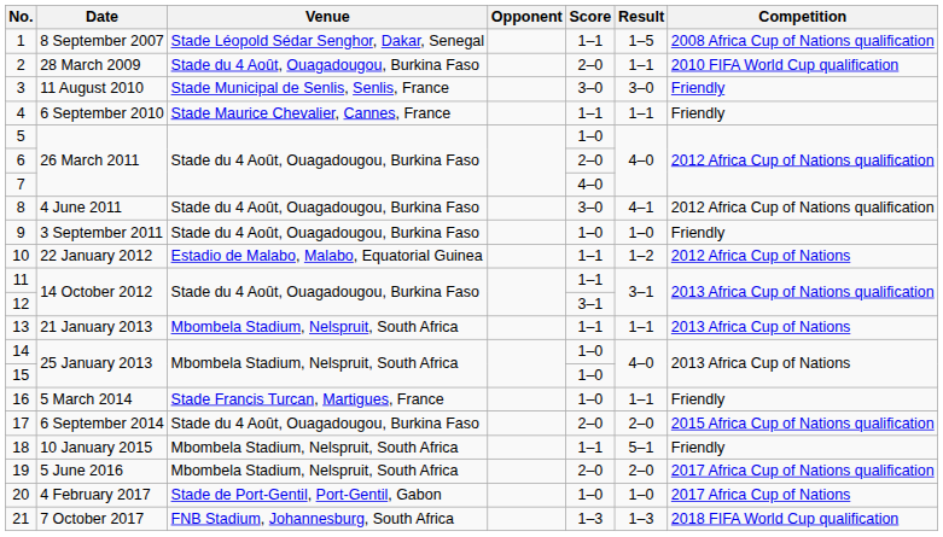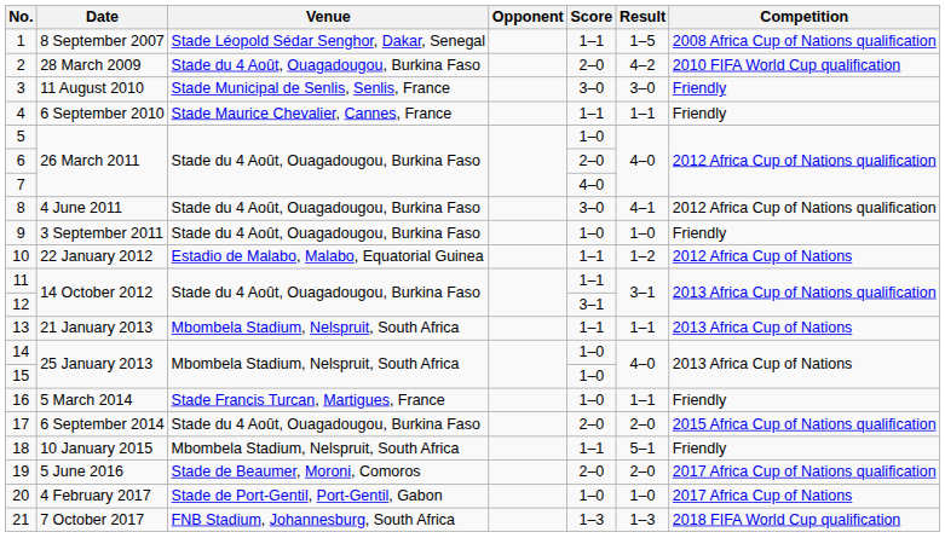 <table class="wikitable sortable">
 <tr>
 <th scope="col">No.</th>
 <th scope="col">Date</th>
 <th scope="col">Venue</th>
 <th scope="col">Opponent</th>
 <th scope="col">Score</th>
 <th scope="col">Result</th>
 <th scope="col">Competition</th>
 </tr>
 <tr>
 <td style="text-align:center">1</td>
 <td>8 September 2007</td>
 <td><a href='#'>Stade Léopold Sédar Senghor</a>, <a href='#'>Dakar</a>, Senegal</td>
 <td></td>
 <td style="text-align:center">1–1</td>
 <td style="text-align:center">1–5</td>
 <td><a href='#'>2008 Africa Cup of Nations qualification</a></td>
 </tr>
 <tr>
 <td style="text-align:center">2</td>
 <td>28 March 2009</td>
 <td><a href='#'>Stade du 4 Août</a>, <a href='#'>Ouagadougou</a>, Burkina Faso</td>
 <td></td>
 <td style="text-align:center">2–0</td>
-<td style="text-align:center">1–1</td>
+<td style="text-align:center">4–2</td>
 <td><a href='#'>2010 FIFA World Cup qualification</a></td>
 </tr>
 <tr>
 <td style="text-align:center">3</td>
 <td>11 August 2010</td>
 <td><a href='#'>Stade Municipal de Senlis</a>, <a href='#'>Senlis</a>, France</td>
 <td></td>
 <td style="text-align:center">3–0</td>
 <td style="text-align:center">3–0</td>
 <td><a href='#'>Friendly</a></td>
 </tr>
 <tr>
 <td style="text-align:center">4</td>
 <td>6 September 2010</td>
 <td><a href='#'>Stade Maurice Chevalier</a>, <a href='#'>Cannes</a>, France</td>
 <td></td>
 <td style="text-align:center">1–1</td>
 <td style="text-align:center">1–1</td>
 <td>Friendly</td>
 </tr>
 <tr>
 <td style="text-align:center">5</td>
 <td rowspan="3">26 March 2011</td>
 <td rowspan="3">Stade du 4 Août, Ouagadougou, Burkina Faso</td>
 <td rowspan="3"></td>
 <td style="text-align:center">1–0</td>
 <td rowspan="3" style="text-align:center">4–0</td>
 <td rowspan="3"><a href='#'>2012 Africa Cup of Nations qualification</a></td>
 </tr>
 <tr>
 <td style="text-align:center">6</td>
 <td style="text-align:center">2–0</td>
 </tr>
 <tr>
 <td style="text-align:center">7</td>
 <td style="text-align:center">4–0</td>
 </tr>
 <tr>
 <td style="text-align:center">8</td>
 <td>4 June 2011</td>
 <td>Stade du 4 Août, Ouagadougou, Burkina Faso</td>
 <td></td>
 <td style="text-align:center">3–0</td>
 <td style="text-align:center">4–1</td>
 <td>2012 Africa Cup of Nations qualification</td>
 </tr>
 <tr>
 <td style="text-align:center">9</td>
 <td>3 September 2011</td>
 <td>Stade du 4 Août, Ouagadougou, Burkina Faso</td>
 <td></td>
 <td style="text-align:center">1–0</td>
 <td style="text-align:center">1–0</td>
 <td>Friendly</td>
 </tr>
 <tr>
 <td style="text-align:center">10</td>
 <td>22 January 2012</td>
 <td><a href='#'>Estadio de Malabo</a>, <a href='#'>Malabo</a>, Equatorial Guinea</td>
 <td></td>
 <td style="text-align:center">1–1</td>
 <td style="text-align:center">1–2</td>
 <td><a href='#'>2012 Africa Cup of Nations</a></td>
 </tr>
 <tr>
 <td style="text-align:center">11</td>
 <td rowspan="2">14 October 2012</td>
 <td rowspan="2">Stade du 4 Août, Ouagadougou, Burkina Faso</td>
 <td rowspan="2"></td>
 <td style="text-align:center">1–1</td>
 <td rowspan="2" style="text-align:center">3–1</td>
 <td rowspan="2"><a href='#'>2013 Africa Cup of Nations qualification</a></td>
 </tr>
 <tr>
 <td style="text-align:center">12</td>
 <td style="text-align:center">3–1</td>
 </tr>
 <tr>
 <td style="text-align:center">13</td>
 <td>21 January 2013</td>
 <td><a href='#'>Mbombela Stadium</a>, <a href='#'>Nelspruit</a>, South Africa</td>
 <td></td>
 <td style="text-align:center">1–1</td>
 <td style="text-align:center">1–1</td>
 <td><a href='#'>2013 Africa Cup of Nations</a></td>
 </tr>
 <tr>
 <td style="text-align:center">14</td>
 <td rowspan="2">25 January 2013</td>
 <td rowspan="2">Mbombela Stadium, Nelspruit, South Africa</td>
 <td rowspan="2"></td>
 <td style="text-align:center">1–0</td>
 <td rowspan="2" style="text-align:center">4–0</td>
 <td rowspan="2">2013 Africa Cup of Nations</td>
 </tr>
 <tr>
 <td style="text-align:center">15</td>
 <td style="text-align:center">1–0</td>
 </tr>
 <tr>
 <td style="text-align:center">16</td>
 <td>5 March 2014</td>
 <td><a href='#'>Stade Francis Turcan</a>, <a href='#'>Martigues</a>, France</td>
 <td></td>
 <td style="text-align:center">1–0</td>
 <td style="text-align:center">1–1</td>
 <td>Friendly</td>
 </tr>
 <tr>
 <td style="text-align:center">17</td>
 <td>6 September 2014</td>
 <td>Stade du 4 Août, Ouagadougou, Burkina Faso</td>
 <td></td>
 <td style="text-align:center">2–0</td>
 <td style="text-align:center">2–0</td>
 <td><a href='#'>2015 Africa Cup of Nations qualification</a></td>
 </tr>
 <tr>
 <td style="text-align:center">18</td>
 <td>10 January 2015</td>
 <td>Mbombela Stadium, Nelspruit, South Africa</td>
 <td></td>
 <td style="text-align:center">1–1</td>
 <td style="text-align:center">5–1</td>
 <td>Friendly</td>
 </tr>
 <tr>
 <td style="text-align:center">19</td>
 <td>5 June 2016</td>
-<td>Mbombela Stadium, Nelspruit, South Africa</td>
+<td><a href='#'>Stade de Beaumer</a>, <a href='#'>Moroni</a>, Comoros</td>
 <td></td>
 <td style="text-align:center">2–0</td>
 <td style="text-align:center">2–0</td>
 <td><a href='#'>2017 Africa Cup of Nations qualification</a></td>
 </tr>
 <tr>
 <td style="text-align:center">20</td>
 <td>4 February 2017</td>
 <td><a href='#'>Stade de Port-Gentil</a>, <a href='#'>Port-Gentil</a>, Gabon</td>
 <td></td>
 <td style="text-align:center">1–0</td>
 <td style="text-align:center">1–0</td>
 <td><a href='#'>2017 Africa Cup of Nations</a></td>
 </tr>
 <tr>
 <td style="text-align:center">21</td>
 <td>7 October 2017</td>
 <td><a href='#'>FNB Stadium</a>, <a href='#'>Johannesburg</a>, South Africa</td>
 <td></td>
 <td style="text-align:center">1–3</td>
 <td style="text-align:center">1–3</td>
 <td><a href='#'>2018 FIFA World Cup qualification</a></td>
 </tr>
 </table>
